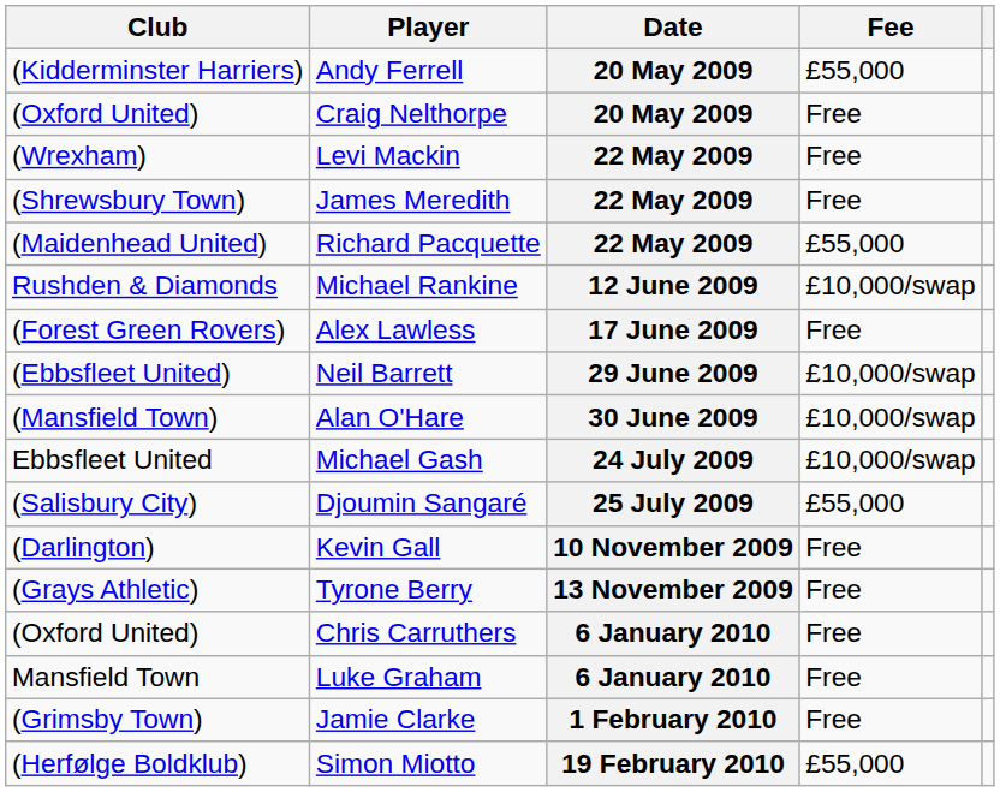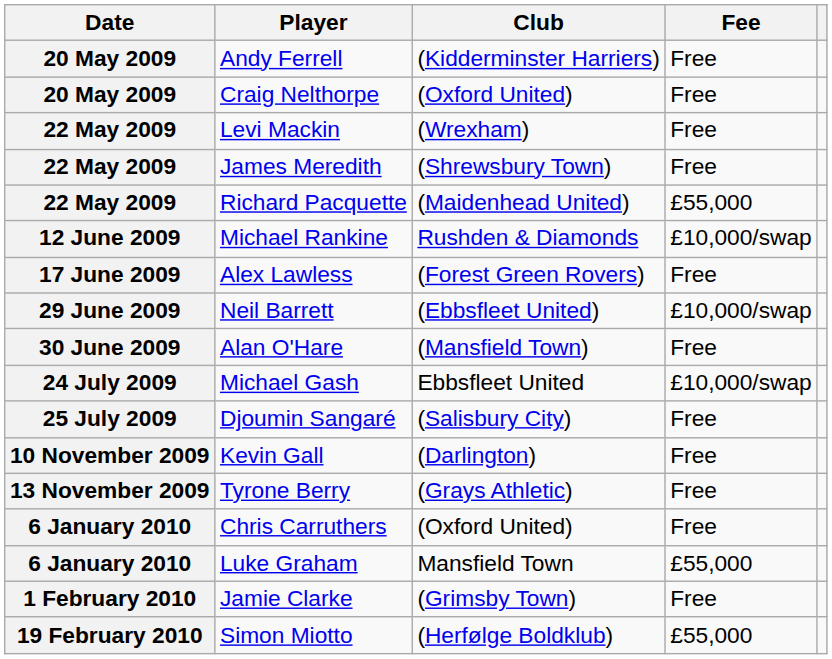 <table class="wikitable plainrowheaders">
 <tr>
+<th scope="col">Date</th>
+<th scope="col">Player</th>
 <th scope="col">Club</th>
-<th scope="col">Player</th>
-<th scope="col">Date</th>
 <th scope="col">Fee</th>
 <th scope="col" class="unsortable"></th>
 </tr>
 <tr>
+<th scope="row">20 May 2009</th>
+<td><a href='#'>Andy Ferrell</a></td>
 <td>(<a href='#'>Kidderminster Harriers</a>)</td>
-<td><a href='#'>Andy Ferrell</a></td>
+<td>Free</td>
+<td style="text-align:center;"></td>
+</tr>
+<tr>
 <th scope="row">20 May 2009</th>
+<td><a href='#'>Craig Nelthorpe</a></td>
+<td>(<a href='#'>Oxford United</a>)</td>
+<td>Free</td>
+<td style="text-align:center;"></td>
+</tr>
+<tr>
+<th scope="row">22 May 2009</th>
+<td><a href='#'>Levi Mackin</a></td>
+<td>(<a href='#'>Wrexham</a>)</td>
+<td>Free</td>
+<td style="text-align:center;"></td>
+</tr>
+<tr>
+<th scope="row">22 May 2009</th>
+<td><a href='#'>James Meredith</a></td>
+<td>(<a href='#'>Shrewsbury Town</a>)</td>
+<td>Free</td>
+<td style="text-align:center;"></td>
+</tr>
+<tr>
+<th scope="row">22 May 2009</th>
+<td><a href='#'>Richard Pacquette</a></td>
+<td>(<a href='#'>Maidenhead United</a>)</td>
 <td>£55,000</td>
 <td style="text-align:center;"></td>
 </tr>
 <tr>
-<td>(<a href='#'>Oxford United</a>)</td>
-<td><a href='#'>Craig Nelthorpe</a></td>
-<th scope="row">20 May 2009</th>
+<th scope="row">12 June 2009</th>
+<td><a href='#'>Michael Rankine</a></td>
+<td><a href='#'>Rushden & Diamonds</a></td>
+<td>£10,000/swap</td>
+<td style="text-align:center;"></td>
+</tr>
+<tr>
+<th scope="row">17 June 2009</th>
+<td><a href='#'>Alex Lawless</a></td>
+<td>(<a href='#'>Forest Green Rovers</a>)</td>
 <td>Free</td>
 <td style="text-align:center;"></td>
 </tr>
 <tr>
-<td>(<a href='#'>Wrexham</a>)</td>
-<td><a href='#'>Levi Mackin</a></td>
-<th scope="row">22 May 2009</th>
+<th scope="row">29 June 2009</th>
+<td><a href='#'>Neil Barrett</a></td>
+<td>(<a href='#'>Ebbsfleet United</a>)</td>
+<td>£10,000/swap</td>
+<td style="text-align:center;"></td>
+</tr>
+<tr>
+<th scope="row">30 June 2009</th>
+<td><a href='#'>Alan O'Hare</a></td>
+<td>(<a href='#'>Mansfield Town</a>)</td>
 <td>Free</td>
 <td style="text-align:center;"></td>
 </tr>
 <tr>
-<td>(<a href='#'>Shrewsbury Town</a>)</td>
-<td><a href='#'>James Meredith</a></td>
-<th scope="row">22 May 2009</th>
+<th scope="row">24 July 2009</th>
+<td><a href='#'>Michael Gash</a></td>
+<td>Ebbsfleet United</td>
+<td>£10,000/swap</td>
+<td style="text-align:center;"></td>
+</tr>
+<tr>
+<th scope="row">25 July 2009</th>
+<td><a href='#'>Djoumin Sangaré</a></td>
+<td>(<a href='#'>Salisbury City</a>)</td>
 <td>Free</td>
 <td style="text-align:center;"></td>
 </tr>
 <tr>
-<td>(<a href='#'>Maidenhead United</a>)</td>
-<td><a href='#'>Richard Pacquette</a></td>
-<th scope="row">22 May 2009</th>
+<th scope="row">10 November 2009</th>
+<td><a href='#'>Kevin Gall</a></td>
+<td>(<a href='#'>Darlington</a>)</td>
+<td>Free</td>
+<td style="text-align:center;"></td>
+</tr>
+<tr>
+<th scope="row">13 November 2009</th>
+<td><a href='#'>Tyrone Berry</a></td>
+<td>(<a href='#'>Grays Athletic</a>)</td>
+<td>Free</td>
+<td style="text-align:center;"></td>
+</tr>
+<tr>
+<th scope="row">6 January 2010</th>
+<td><a href='#'>Chris Carruthers</a></td>
+<td>(Oxford United)</td>
+<td>Free</td>
+<td style="text-align:center;"></td>
+</tr>
+<tr>
+<th scope="row">6 January 2010</th>
+<td><a href='#'>Luke Graham</a></td>
+<td>Mansfield Town</td>
 <td>£55,000</td>
 <td style="text-align:center;"></td>
 </tr>
 <tr>
-<td><a href='#'>Rushden & Diamonds</a></td>
-<td><a href='#'>Michael Rankine</a></td>
-<th scope="row">12 June 2009</th>
-<td>£10,000/swap</td>
-<td style="text-align:center;"></td>
-</tr>
-<tr>
-<td>(<a href='#'>Forest Green Rovers</a>)</td>
-<td><a href='#'>Alex Lawless</a></td>
-<th scope="row">17 June 2009</th>
+<th scope="row">1 February 2010</th>
+<td><a href='#'>Jamie Clarke</a></td>
+<td>(<a href='#'>Grimsby Town</a>)</td>
 <td>Free</td>
 <td style="text-align:center;"></td>
 </tr>
 <tr>
-<td>(<a href='#'>Ebbsfleet United</a>)</td>
-<td><a href='#'>Neil Barrett</a></td>
-<th scope="row">29 June 2009</th>
-<td>£10,000/swap</td>
-<td style="text-align:center;"></td>
-</tr>
-<tr>
-<td>(<a href='#'>Mansfield Town</a>)</td>
-<td><a href='#'>Alan O'Hare</a></td>
-<th scope="row">30 June 2009</th>
-<td>£10,000/swap</td>
-<td style="text-align:center;"></td>
-</tr>
-<tr>
-<td>Ebbsfleet United</td>
-<td><a href='#'>Michael Gash</a></td>
-<th scope="row">24 July 2009</th>
-<td>£10,000/swap</td>
-<td style="text-align:center;"></td>
-</tr>
-<tr>
-<td>(<a href='#'>Salisbury City</a>)</td>
-<td><a href='#'>Djoumin Sangaré</a></td>
-<th scope="row">25 July 2009</th>
-<td>£55,000</td>
-<td style="text-align:center;"></td>
-</tr>
-<tr>
-<td>(<a href='#'>Darlington</a>)</td>
-<td><a href='#'>Kevin Gall</a></td>
-<th scope="row">10 November 2009</th>
-<td>Free</td>
-<td style="text-align:center;"></td>
-</tr>
-<tr>
-<td>(<a href='#'>Grays Athletic</a>)</td>
-<td><a href='#'>Tyrone Berry</a></td>
-<th scope="row">13 November 2009</th>
-<td>Free</td>
-<td style="text-align:center;"></td>
-</tr>
-<tr>
-<td>(Oxford United)</td>
-<td><a href='#'>Chris Carruthers</a></td>
-<th scope="row">6 January 2010</th>
-<td>Free</td>
-<td style="text-align:center;"></td>
-</tr>
-<tr>
-<td>Mansfield Town</td>
-<td><a href='#'>Luke Graham</a></td>
-<th scope="row">6 January 2010</th>
-<td>Free</td>
-<td style="text-align:center;"></td>
-</tr>
-<tr>
-<td>(<a href='#'>Grimsby Town</a>)</td>
-<td><a href='#'>Jamie Clarke</a></td>
-<th scope="row">1 February 2010</th>
-<td>Free</td>
-<td style="text-align:center;"></td>
-</tr>
-<tr>
+<th scope="row">19 February 2010</th>
+<td><a href='#'>Simon Miotto</a></td>
 <td>(<a href='#'>Herfølge Boldklub</a>)</td>
-<td><a href='#'>Simon Miotto</a></td>
-<th scope="row">19 February 2010</th>
 <td>£55,000</td>
 <td style="text-align:center;"></td>
 </tr>
 </table>
